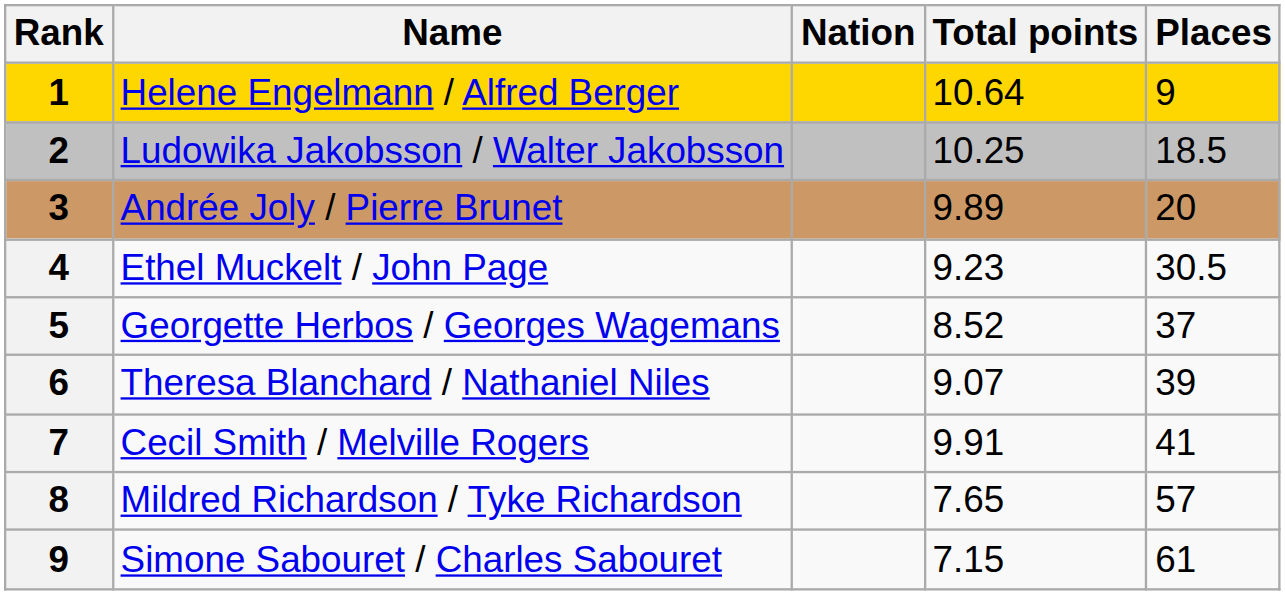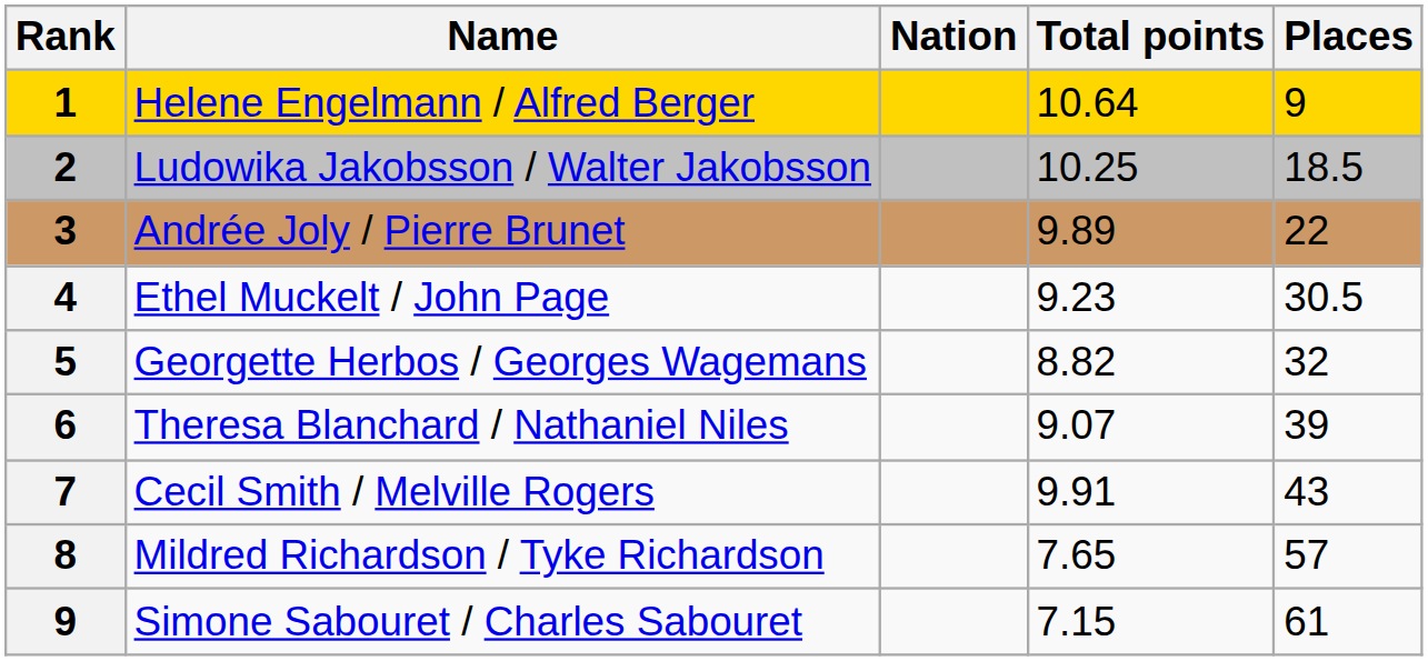 <table class=wikitable>
 <tr>
 <th>Rank</th>
 <th>Name</th>
 <th>Nation</th>
 <th>Total points</th>
 <th>Places</th>
 </tr>
 <tr bgcolor=gold>
 <td align=center><strong>1</strong></td>
 <td><a href='#'>Helene Engelmann</a> / <a href='#'>Alfred Berger</a></td>
 <td></td>
 <td>10.64</td>
 <td>9</td>
 </tr>
 <tr bgcolor=silver>
 <td align=center><strong>2</strong></td>
 <td><a href='#'>Ludowika Jakobsson</a> / <a href='#'>Walter Jakobsson</a></td>
 <td></td>
 <td>10.25</td>
 <td>18.5</td>
 </tr>
 <tr bgcolor=cc9966>
 <td align=center><strong>3</strong></td>
 <td><a href='#'>Andrée Joly</a> / <a href='#'>Pierre Brunet</a></td>
 <td></td>
 <td>9.89</td>
-<td>20</td>
+<td>22</td>
 </tr>
 <tr>
 <th>4</th>
 <td><a href='#'>Ethel Muckelt</a> / <a href='#'>John Page</a></td>
 <td></td>
 <td>9.23</td>
 <td>30.5</td>
 </tr>
 <tr>
 <th>5</th>
 <td><a href='#'>Georgette Herbos</a> / <a href='#'>Georges Wagemans</a></td>
 <td></td>
-<td>8.52</td>
-<td>37</td>
+<td>8.82</td>
+<td>32</td>
 </tr>
 <tr>
 <th>6</th>
 <td><a href='#'>Theresa Blanchard</a> / <a href='#'>Nathaniel Niles</a></td>
 <td></td>
 <td>9.07</td>
 <td>39</td>
 </tr>
 <tr>
 <th>7</th>
 <td><a href='#'>Cecil Smith</a> / <a href='#'>Melville Rogers</a></td>
 <td></td>
 <td>9.91</td>
-<td>41</td>
+<td>43</td>
 </tr>
 <tr>
 <th>8</th>
 <td><a href='#'>Mildred Richardson</a> / <a href='#'>Tyke Richardson</a></td>
 <td></td>
 <td>7.65</td>
 <td>57</td>
 </tr>
 <tr>
 <th>9</th>
 <td><a href='#'>Simone Sabouret</a> / <a href='#'>Charles Sabouret</a></td>
 <td></td>
 <td>7.15</td>
 <td>61</td>
 </tr>
 </table>
